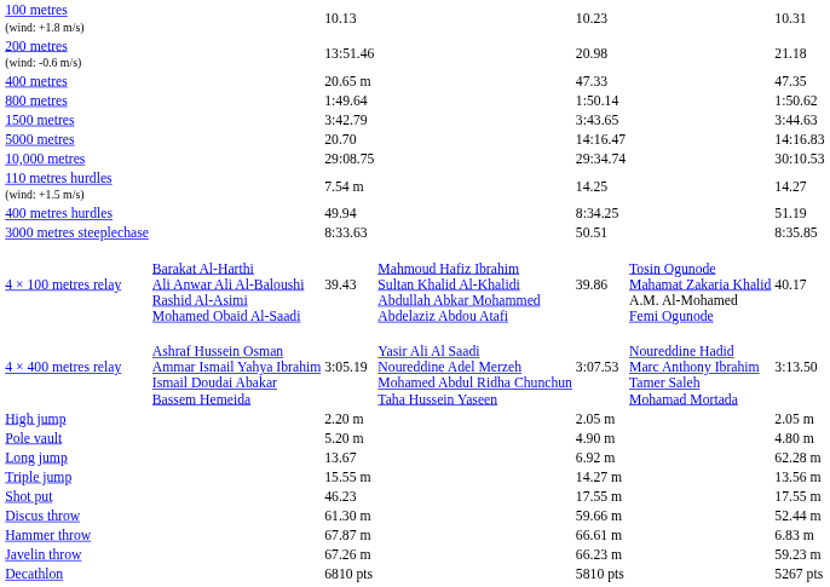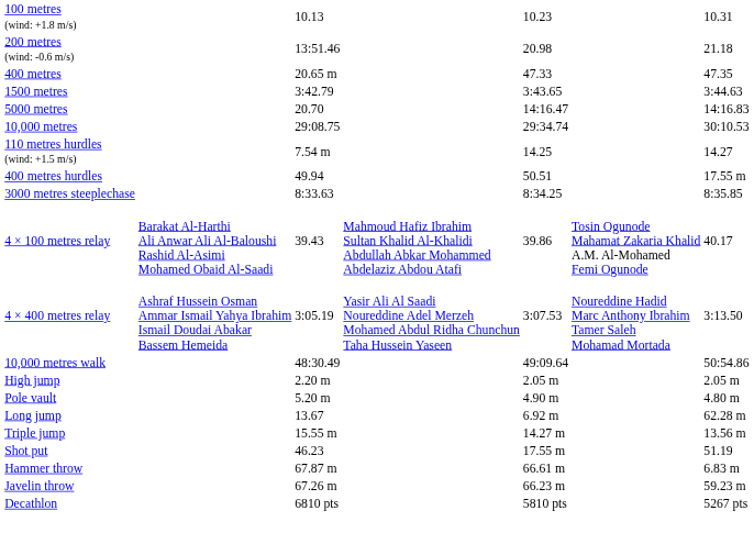 <table>
 <tr>
 <td align=left><a href='#'>100 metres</a><br><small>(wind: +1.8 m/s)</small></td>
 <td></td>
 <td>10.13</td>
 <td></td>
 <td>10.23</td>
 <td></td>
 <td>10.31</td>
 </tr>
 <tr>
 <td align=left><a href='#'>200 metres</a><br><small>(wind: -0.6 m/s)</small></td>
 <td></td>
 <td>13:51.46</td>
 <td></td>
 <td>20.98</td>
 <td></td>
 <td>21.18</td>
 </tr>
 <tr>
 <td align=left><a href='#'>400 metres</a></td>
 <td></td>
 <td>20.65 m </td>
 <td></td>
 <td>47.33</td>
 <td></td>
 <td>47.35</td>
-</tr>
-<tr>
-<td align=left><a href='#'>800 metres</a></td>
-<td></td>
-<td>1:49.64</td>
-<td></td>
-<td>1:50.14</td>
-<td></td>
-<td>1:50.62</td>
 </tr>
 <tr>
 <td align=left><a href='#'>1500 metres</a></td>
 <td></td>
 <td>3:42.79</td>
 <td></td>
 <td>3:43.65</td>
 <td></td>
 <td>3:44.63</td>
 </tr>
 <tr>
 <td align=left><a href='#'>5000 metres</a></td>
 <td></td>
 <td>20.70</td>
 <td></td>
 <td>14:16.47</td>
 <td></td>
 <td>14:16.83</td>
 </tr>
 <tr>
 <td align=left><a href='#'>10,000 metres</a></td>
 <td></td>
 <td>29:08.75</td>
 <td></td>
 <td>29:34.74</td>
 <td></td>
 <td>30:10.53</td>
 </tr>
 <tr>
 <td align=left><a href='#'>110 metres hurdles</a><br><small>(wind: +1.5 m/s)</small></td>
 <td></td>
 <td>7.54 m</td>
 <td></td>
 <td>14.25</td>
 <td></td>
 <td>14.27</td>
 </tr>
 <tr>
 <td align=left><a href='#'>400 metres hurdles</a></td>
 <td></td>
 <td>49.94</td>
 <td></td>
-<td>8:34.25</td>
+<td>50.51</td>
 <td></td>
-<td>51.19</td>
+<td>17.55 m</td>
 </tr>
 <tr>
 <td align=left><a href='#'>3000 metres steeplechase</a></td>
 <td></td>
 <td>8:33.63</td>
 <td></td>
-<td>50.51</td>
+<td>8:34.25</td>
 <td></td>
 <td>8:35.85 </td>
 </tr>
 <tr>
 <td align=left><a href='#'>4 × 100 metres relay</a></td>
 <td><br><a href='#'>Barakat Al-Harthi</a><br><a href='#'>Ali Anwar Ali Al-Baloushi</a><br><a href='#'>Rashid Al-Asimi</a><br><a href='#'>Mohamed Obaid Al-Saadi</a></td>
 <td>39.43</td>
 <td><br><a href='#'>Mahmoud Hafiz Ibrahim</a><br><a href='#'>Sultan Khalid Al-Khalidi</a><br><a href='#'>Abdullah Abkar Mohammed</a><br><a href='#'>Abdelaziz Abdou Atafi</a></td>
 <td>39.86</td>
 <td><br><a href='#'>Tosin Ogunode</a><br><a href='#'>Mahamat Zakaria Khalid</a><br>A.M. Al-Mohamed<br><a href='#'>Femi Ogunode</a></td>
 <td>40.17</td>
 </tr>
 <tr>
 <td align=left><a href='#'>4 × 400 metres relay</a></td>
 <td><br><a href='#'>Ashraf Hussein Osman</a><br><a href='#'>Ammar Ismail Yahya Ibrahim</a><br><a href='#'>Ismail Doudai Abakar</a><br><a href='#'>Bassem Hemeida</a></td>
 <td>3:05.19 </td>
 <td><br><a href='#'>Yasir Ali Al Saadi</a><br><a href='#'>Noureddine Adel Merzeh</a><br><a href='#'>Mohamed Abdul Ridha Chunchun</a><br><a href='#'>Taha Hussein Yaseen</a></td>
 <td>3:07.53</td>
 <td><br><a href='#'>Noureddine Hadid</a><br><a href='#'>Marc Anthony Ibrahim</a><br><a href='#'>Tamer Saleh</a><br><a href='#'>Mohamad Mortada</a></td>
 <td>3:13.50 </td>
+</tr>
+<tr>
+<td align=left><a href='#'>10,000 metres walk</a></td>
+<td></td>
+<td>48:30.49</td>
+<td></td>
+<td>49:09.64</td>
+<td></td>
+<td>50:54.86</td>
 </tr>
 <tr>
 <td align=left><a href='#'>High jump</a></td>
 <td></td>
 <td>2.20 m</td>
 <td></td>
 <td>2.05 m</td>
 <td></td>
 <td>2.05 m</td>
 </tr>
 <tr>
 <td align=left><a href='#'>Pole vault</a></td>
 <td></td>
 <td>5.20 m </td>
 <td></td>
 <td>4.90 m</td>
 <td></td>
 <td>4.80 m</td>
 </tr>
 <tr>
 <td align=left><a href='#'>Long jump</a></td>
 <td></td>
 <td>13.67 </td>
 <td></td>
 <td>6.92 m</td>
 <td></td>
 <td>62.28 m</td>
 </tr>
 <tr>
 <td align=left><a href='#'>Triple jump</a></td>
 <td></td>
 <td>15.55 m</td>
 <td></td>
 <td>14.27 m</td>
 <td></td>
 <td>13.56 m</td>
 </tr>
 <tr>
 <td align=left><a href='#'>Shot put</a></td>
 <td></td>
 <td>46.23</td>
 <td></td>
 <td>17.55 m</td>
 <td></td>
-<td>17.55 m</td>
-</tr>
-<tr>
-<td align=left><a href='#'>Discus throw</a></td>
-<td></td>
-<td>61.30 m</td>
-<td></td>
-<td>59.66 m</td>
-<td></td>
-<td>52.44 m</td>
+<td>51.19</td>
 </tr>
 <tr>
 <td align=left><a href='#'>Hammer throw</a></td>
 <td></td>
 <td>67.87 m</td>
 <td></td>
 <td>66.61 m</td>
 <td></td>
 <td>6.83 m</td>
 </tr>
 <tr>
 <td align=left><a href='#'>Javelin throw</a></td>
 <td></td>
 <td>67.26 m</td>
 <td></td>
 <td>66.23 m</td>
 <td></td>
 <td>59.23 m</td>
 </tr>
 <tr>
 <td align=left><a href='#'>Decathlon</a></td>
 <td></td>
 <td>6810 pts</td>
 <td></td>
 <td>5810 pts</td>
 <td></td>
 <td>5267 pts</td>
 </tr>
 </table>
